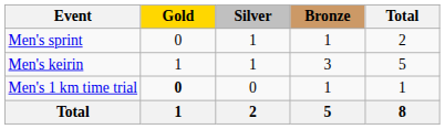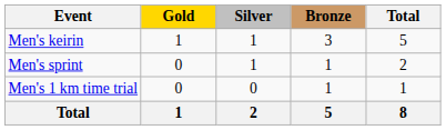 <table class="wikitable sortable" border="1" style="text-align:center; font-size:100%;">
 <tr>
 <th style="width:15:em;">Event</th>
 <td style="background:gold; width:4.5em; font-weight:bold;">Gold</td>
 <td style="background:silver; width:4.5em; font-weight:bold;">Silver</td>
 <td style="background:#cc9966; width:4.5em; font-weight:bold;">Bronze</td>
 <th style="width:4.5em;">Total</th>
 </tr>
 <tr>
+<td align=left><a href='#'>Men's keirin</a></td>
+<td>1</td>
+<td>1</td>
+<td>3</td>
+<td>5</td>
+</tr>
+<tr>
 <td align=left><a href='#'>Men's sprint</a></td>
 <td>0</td>
 <td>1</td>
 <td>1</td>
 <td>2</td>
 </tr>
 <tr>
-<td align=left><a href='#'>Men's keirin</a></td>
-<td>1</td>
-<td>1</td>
-<td>3</td>
-<td>5</td>
-</tr>
-<tr>
 <td align=left><a href='#'>Men's 1 km time trial</a></td>
-<td><strong>0</strong></td>
+<td>0</td>
 <td>0</td>
 <td>1</td>
 <td>1</td>
 </tr>
 <tr>
 <th>Total</th>
 <th>1</th>
 <th>2</th>
 <th>5</th>
 <th>8</th>
 </tr>
 </table>
